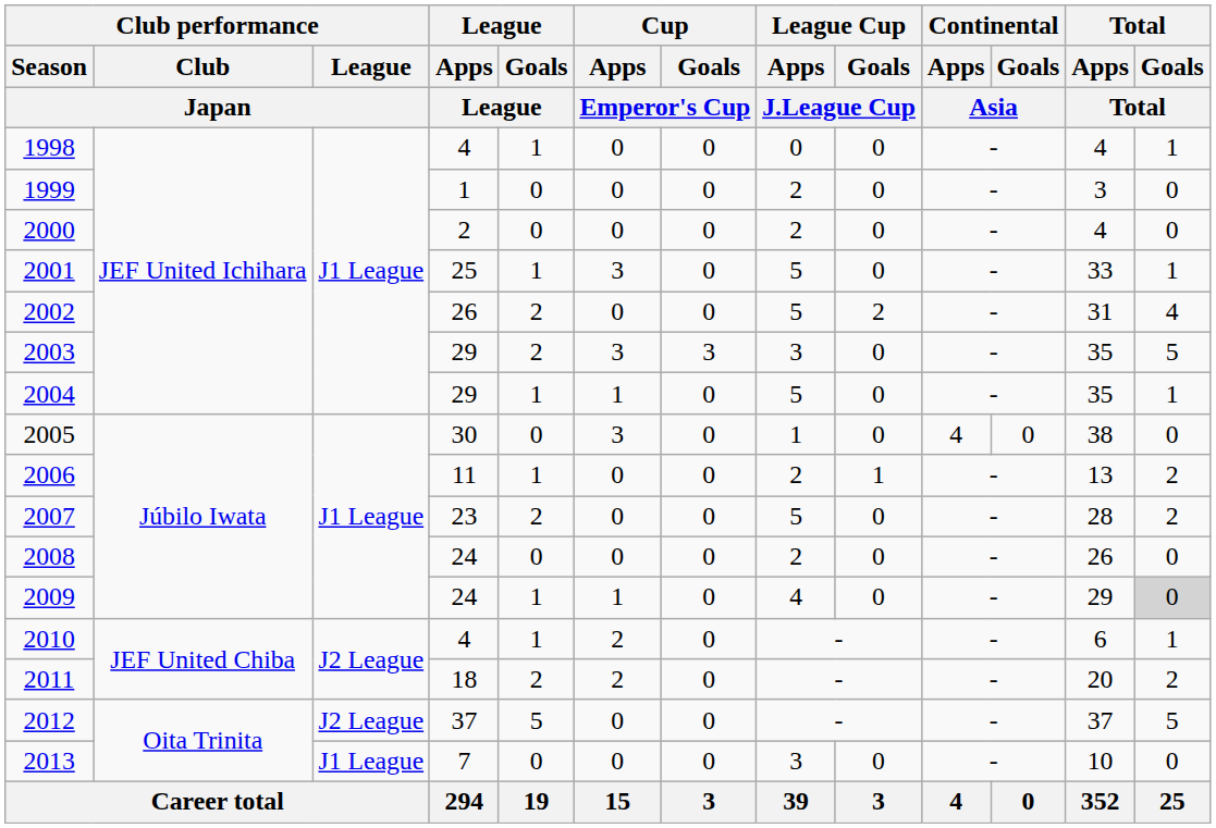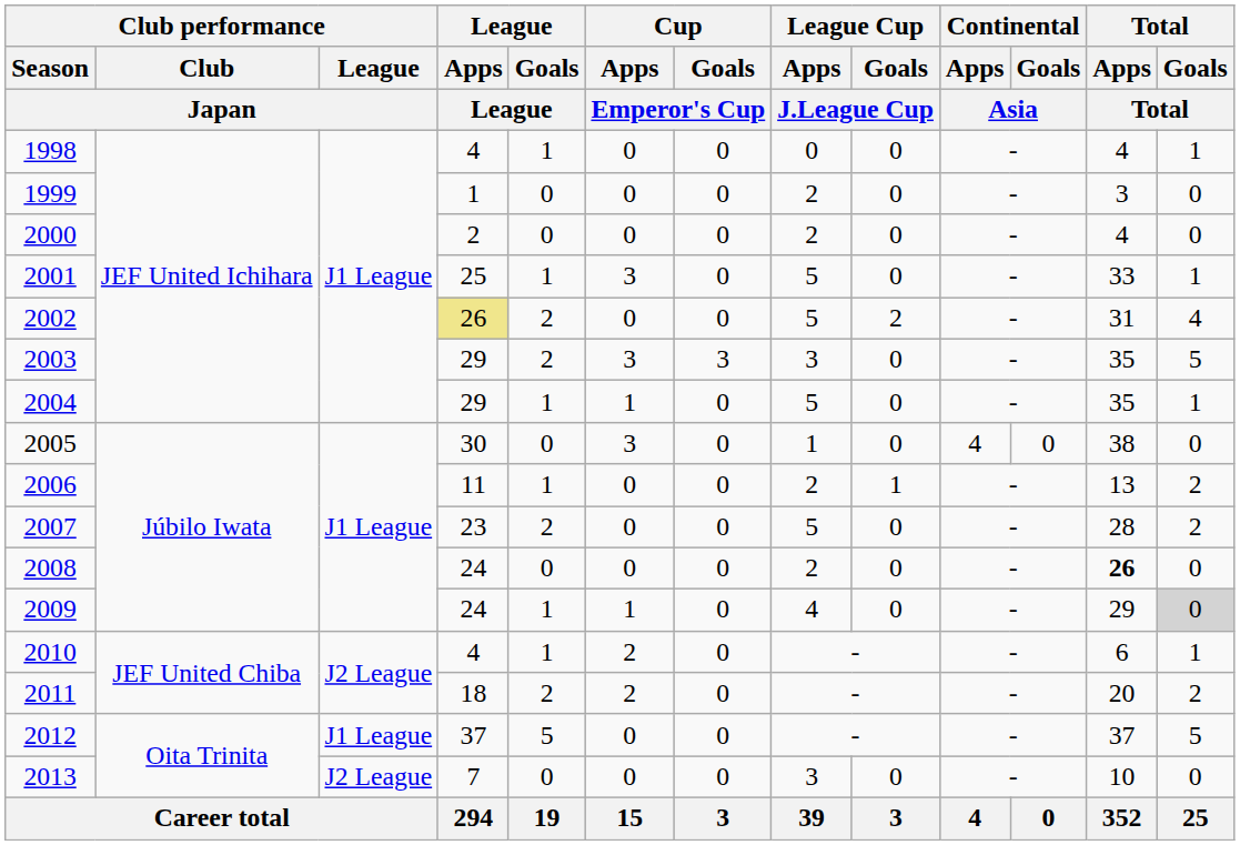 <table class="wikitable" style="text-align:center">
 <tr>
 <th colspan=3>Club performance</th>
 <th colspan=2>League</th>
 <th colspan=2>Cup</th>
 <th colspan=2>League Cup</th>
 <th colspan=2>Continental</th>
 <th colspan=2>Total</th>
 </tr>
 <tr>
 <th>Season</th>
 <th>Club</th>
 <th>League</th>
 <th>Apps</th>
 <th>Goals</th>
 <th>Apps</th>
 <th>Goals</th>
 <th>Apps</th>
 <th>Goals</th>
 <th>Apps</th>
 <th>Goals</th>
 <th>Apps</th>
 <th>Goals</th>
 </tr>
 <tr>
 <th colspan=3>Japan</th>
 <th colspan=2>League</th>
 <th colspan=2><a href='#'>Emperor's Cup</a></th>
 <th colspan=2><a href='#'>J.League Cup</a></th>
 <th colspan=2><a href='#'>Asia</a></th>
 <th colspan=2>Total</th>
 </tr>
 <tr>
 <td><a href='#'>1998</a></td>
 <td rowspan="7"><a href='#'>JEF United Ichihara</a></td>
 <td rowspan="7"><a href='#'>J1 League</a></td>
 <td>4</td>
 <td>1</td>
 <td>0</td>
 <td>0</td>
 <td>0</td>
 <td>0</td>
 <td colspan="2">-</td>
 <td>4</td>
 <td>1</td>
 </tr>
 <tr>
 <td><a href='#'>1999</a></td>
 <td>1</td>
 <td>0</td>
 <td>0</td>
 <td>0</td>
 <td>2</td>
 <td>0</td>
 <td colspan="2">-</td>
 <td>3</td>
 <td>0</td>
 </tr>
 <tr>
 <td><a href='#'>2000</a></td>
 <td>2</td>
 <td>0</td>
 <td>0</td>
 <td>0</td>
 <td>2</td>
 <td>0</td>
 <td colspan="2">-</td>
 <td>4</td>
 <td>0</td>
 </tr>
 <tr>
 <td><a href='#'>2001</a></td>
 <td>25</td>
 <td>1</td>
 <td>3</td>
 <td>0</td>
 <td>5</td>
 <td>0</td>
 <td colspan="2">-</td>
 <td>33</td>
 <td>1</td>
 </tr>
 <tr>
 <td><a href='#'>2002</a></td>
-<td>26</td>
+<td style="background: khaki;">26</td>
 <td>2</td>
 <td>0</td>
 <td>0</td>
 <td>5</td>
 <td>2</td>
 <td colspan="2">-</td>
 <td>31</td>
 <td>4</td>
 </tr>
 <tr>
 <td><a href='#'>2003</a></td>
 <td>29</td>
 <td>2</td>
 <td>3</td>
 <td>3</td>
 <td>3</td>
 <td>0</td>
 <td colspan="2">-</td>
 <td>35</td>
 <td>5</td>
 </tr>
 <tr>
 <td><a href='#'>2004</a></td>
 <td>29</td>
 <td>1</td>
 <td>1</td>
 <td>0</td>
 <td>5</td>
 <td>0</td>
 <td colspan="2">-</td>
 <td>35</td>
 <td>1</td>
 </tr>
 <tr>
 <td>2005</td>
 <td rowspan="5"><a href='#'>Júbilo Iwata</a></td>
 <td rowspan="5"><a href='#'>J1 League</a></td>
 <td>30</td>
 <td>0</td>
 <td>3</td>
 <td>0</td>
 <td>1</td>
 <td>0</td>
 <td>4</td>
 <td>0</td>
 <td>38</td>
 <td>0</td>
 </tr>
 <tr>
 <td><a href='#'>2006</a></td>
 <td>11</td>
 <td>1</td>
 <td>0</td>
 <td>0</td>
 <td>2</td>
 <td>1</td>
 <td colspan="2">-</td>
 <td>13</td>
 <td>2</td>
 </tr>
 <tr>
 <td><a href='#'>2007</a></td>
 <td>23</td>
 <td>2</td>
 <td>0</td>
 <td>0</td>
 <td>5</td>
 <td>0</td>
 <td colspan="2">-</td>
 <td>28</td>
 <td>2</td>
 </tr>
 <tr>
 <td><a href='#'>2008</a></td>
 <td>24</td>
 <td>0</td>
 <td>0</td>
 <td>0</td>
 <td>2</td>
 <td>0</td>
 <td colspan="2">-</td>
-<td>26</td>
+<td><strong>26</strong></td>
 <td>0</td>
 </tr>
 <tr>
 <td><a href='#'>2009</a></td>
 <td>24</td>
 <td>1</td>
 <td>1</td>
 <td>0</td>
 <td>4</td>
 <td>0</td>
 <td colspan="2">-</td>
 <td>29</td>
 <td style="background: lightgrey;">0</td>
 </tr>
 <tr>
 <td><a href='#'>2010</a></td>
 <td rowspan="2"><a href='#'>JEF United Chiba</a></td>
 <td rowspan="2"><a href='#'>J2 League</a></td>
 <td>4</td>
 <td>1</td>
 <td>2</td>
 <td>0</td>
 <td colspan="2">-</td>
 <td colspan="2">-</td>
 <td>6</td>
 <td>1</td>
 </tr>
 <tr>
 <td><a href='#'>2011</a></td>
 <td>18</td>
 <td>2</td>
 <td>2</td>
 <td>0</td>
 <td colspan="2">-</td>
 <td colspan="2">-</td>
 <td>20</td>
 <td>2</td>
 </tr>
 <tr>
 <td><a href='#'>2012</a></td>
 <td rowspan="2"><a href='#'>Oita Trinita</a></td>
-<td><a href='#'>J2 League</a></td>
+<td><a href='#'>J1 League</a></td>
 <td>37</td>
 <td>5</td>
 <td>0</td>
 <td>0</td>
 <td colspan="2">-</td>
 <td colspan="2">-</td>
 <td>37</td>
 <td>5</td>
 </tr>
 <tr>
 <td><a href='#'>2013</a></td>
-<td><a href='#'>J1 League</a></td>
+<td><a href='#'>J2 League</a></td>
 <td>7</td>
 <td>0</td>
 <td>0</td>
 <td>0</td>
 <td>3</td>
 <td>0</td>
 <td colspan="2">-</td>
 <td>10</td>
 <td>0</td>
 </tr>
 <tr>
 <th colspan=3>Career total</th>
 <th>294</th>
 <th>19</th>
 <th>15</th>
 <th>3</th>
 <th>39</th>
 <th>3</th>
 <th>4</th>
 <th>0</th>
 <th>352</th>
 <th>25</th>
 </tr>
 </table>
